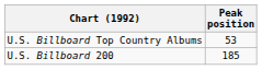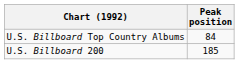 <table class="wikitable">
 <tr>
 <th>Chart (1992)</th>
 <th>Peak<br>position</th>
 </tr>
 <tr>
 <td>U.S. <em>Billboard</em> Top Country Albums</td>
-<td align="center">53</td>
+<td align="center">84</td>
 </tr>
 <tr>
 <td>U.S. <em>Billboard</em> 200</td>
 <td align="center">185</td>
 </tr>
 </table>
